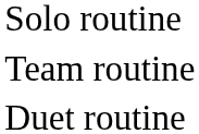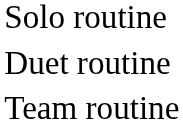 <table>
 <tr>
 <td>Solo routine</td>
-<td></td>
-<td></td>
-<td></td>
-</tr>
-<tr>
-<td>Team routine</td>
 <td></td>
 <td></td>
 <td></td>
 </tr>
 <tr>
 <td>Duet routine</td>
 <td><br></td>
 <td><br></td>
 <td><br></td>
 </tr>
+<tr>
+<td>Team routine</td>
+<td></td>
+<td></td>
+<td></td>
+</tr>
 </table>
